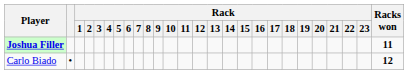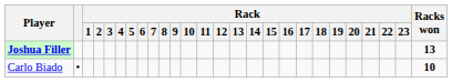 <table class=wikitable style="text-align:center;">
 <tr>
 <th rowspan=2>Player</th>
 <th rowspan=2></th>
 <th colspan=23>Rack</th>
 <th rowspan=2>Racks<br>won</th>
 </tr>
 <tr>
 <th>1</th>
 <th>2</th>
 <th>3</th>
 <th>4</th>
 <th>5</th>
 <th>6</th>
 <th>7</th>
 <th>8</th>
 <th>9</th>
 <th>10</th>
 <th>11</th>
 <th>12</th>
 <th>13</th>
 <th>14</th>
 <th>15</th>
 <th>16</th>
 <th>17</th>
 <th>18</th>
 <th>19</th>
 <th>20</th>
 <th>21</th>
 <th>22</th>
 <th>23</th>
 </tr>
 <tr>
 <td style="background:#cfc; text-align:left;"> <strong><a href='#'>Joshua Filler</a></strong></td>
 <td></td>
 <td></td>
 <td></td>
 <td></td>
 <td></td>
 <td></td>
 <td></td>
 <td></td>
 <td></td>
 <td></td>
 <td></td>
 <td></td>
 <td></td>
 <td></td>
 <td></td>
 <td></td>
 <td></td>
 <td></td>
 <td></td>
 <td></td>
 <td></td>
 <td></td>
 <td></td>
 <td></td>
-<td><strong>11</strong></td>
+<td><strong>13</strong></td>
 </tr>
 <tr>
 <td align=left> <a href='#'>Carlo Biado</a></td>
 <td>•</td>
 <td></td>
 <td></td>
 <td></td>
 <td></td>
 <td></td>
 <td></td>
 <td></td>
 <td></td>
 <td></td>
 <td></td>
 <td></td>
 <td></td>
 <td></td>
 <td></td>
 <td></td>
 <td></td>
 <td></td>
 <td></td>
 <td></td>
 <td></td>
 <td></td>
 <td></td>
 <td></td>
-<td><strong>12</strong></td>
+<td><strong>10</strong></td>
 </tr>
 </table>
